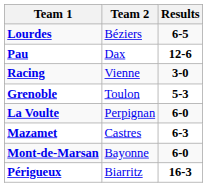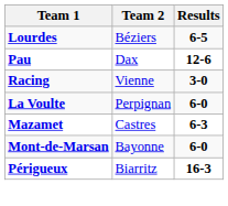 <table class="wikitable">
 <tr>
 <th>Team 1</th>
 <th>Team 2</th>
 <th>Results</th>
 </tr>
 <tr>
 <td><strong><a href='#'>Lourdes</a></strong></td>
 <td><a href='#'>Béziers</a></td>
 <td align="center"><strong>6-5</strong></td>
 </tr>
 <tr bgcolor="white">
 <td><strong><a href='#'>Pau</a></strong></td>
 <td><a href='#'>Dax</a></td>
 <td align="center"><strong>12-6</strong></td>
 </tr>
 <tr>
 <td><strong><a href='#'>Racing</a></strong></td>
 <td><a href='#'>Vienne</a></td>
 <td align="center"><strong>3-0</strong></td>
-</tr>
-<tr bgcolor="white">
-<td><strong><a href='#'>Grenoble</a></strong></td>
-<td><a href='#'>Toulon</a></td>
-<td align="center"><strong>5-3</strong></td>
 </tr>
 <tr>
 <td><strong><a href='#'>La Voulte</a></strong></td>
 <td><a href='#'>Perpignan</a></td>
 <td align="center"><strong>6-0</strong></td>
 </tr>
 <tr bgcolor="white">
 <td><strong><a href='#'>Mazamet</a></strong></td>
 <td><a href='#'>Castres</a></td>
 <td align="center"><strong>6-3</strong></td>
 </tr>
 <tr>
 <td><strong><a href='#'>Mont-de-Marsan</a></strong></td>
 <td><a href='#'>Bayonne</a></td>
 <td align="center"><strong>6-0</strong></td>
 </tr>
 <tr bgcolor="white">
 <td><strong><a href='#'>Périgueux</a></strong></td>
 <td><a href='#'>Biarritz</a></td>
 <td align="center"><strong> 16-3</strong></td>
 </tr>
 </table>
